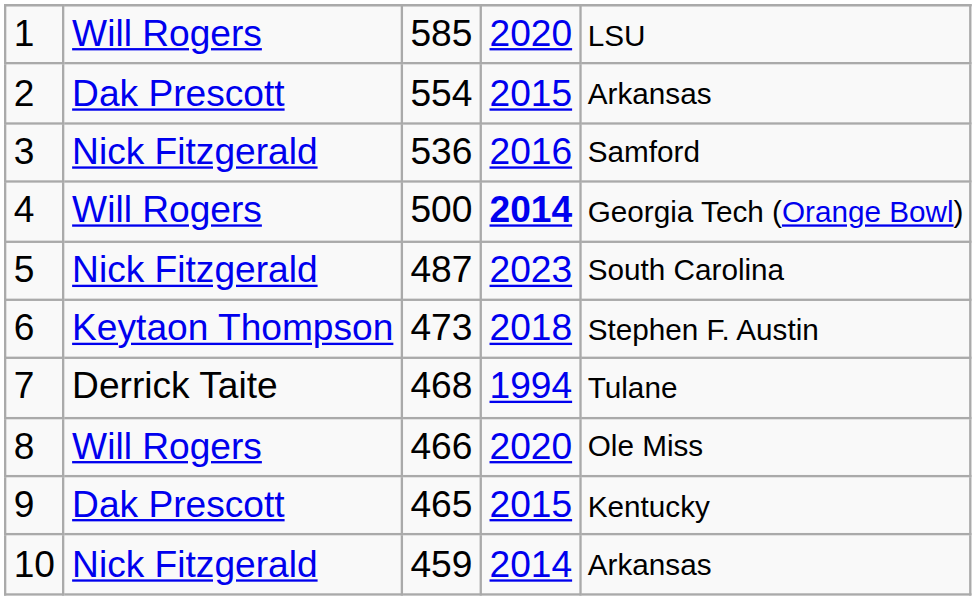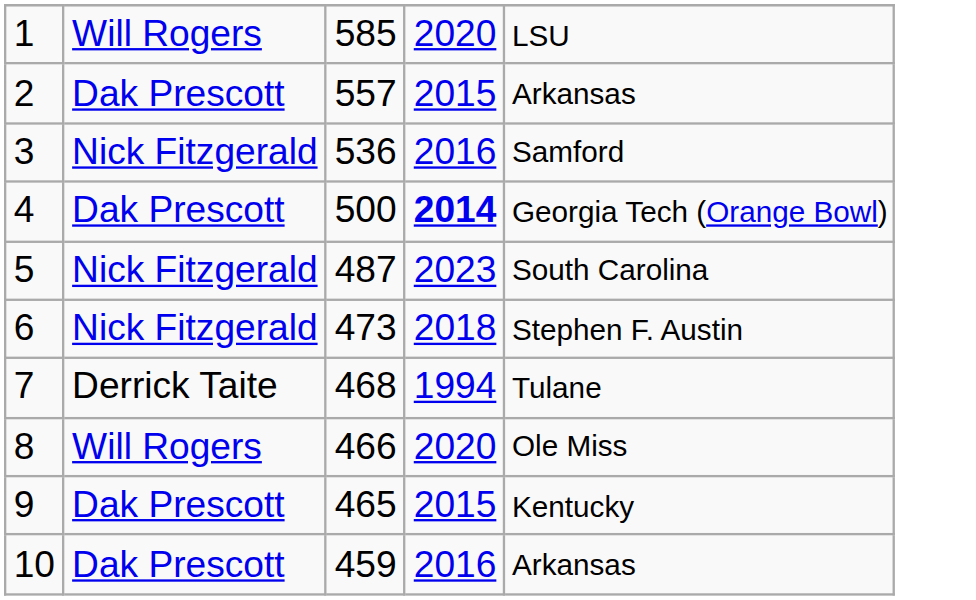 <table class="wikitable">
 <tr>
 </tr>
 <tr>
 <td>1</td>
 <td><a href='#'>Will Rogers</a></td>
 <td><abbr>585</abbr></td>
 <td><a href='#'>2020</a></td>
 <td style="font-size:80%;">LSU</td>
 </tr>
 <tr>
 <td>2</td>
 <td><a href='#'>Dak Prescott</a></td>
-<td><abbr>554</abbr></td>
+<td><abbr>557</abbr></td>
 <td><a href='#'>2015</a></td>
 <td style="font-size:80%;">Arkansas</td>
 </tr>
 <tr>
 <td>3</td>
 <td><a href='#'>Nick Fitzgerald</a></td>
 <td><abbr>536</abbr></td>
 <td><a href='#'>2016</a></td>
 <td style="font-size:80%;">Samford</td>
 </tr>
 <tr>
 <td>4</td>
-<td><a href='#'>Will Rogers</a></td>
+<td><a href='#'>Dak Prescott</a></td>
 <td><abbr>500</abbr></td>
 <td><strong><a href='#'>2014</a></strong></td>
 <td style="font-size:80%;">Georgia Tech (<a href='#'>Orange Bowl</a>)</td>
 </tr>
 <tr>
 <td>5</td>
 <td><a href='#'>Nick Fitzgerald</a></td>
 <td><abbr>487</abbr></td>
 <td><a href='#'>2023</a></td>
 <td style="font-size:80%;">South Carolina</td>
 </tr>
 <tr>
 <td>6</td>
-<td><a href='#'>Keytaon Thompson</a></td>
+<td><a href='#'>Nick Fitzgerald</a></td>
 <td><abbr>473</abbr></td>
 <td><a href='#'>2018</a></td>
 <td style="font-size:80%;">Stephen F. Austin</td>
 </tr>
 <tr>
 <td>7</td>
 <td>Derrick Taite</td>
 <td><abbr>468</abbr></td>
 <td><a href='#'>1994</a></td>
 <td style="font-size:80%;">Tulane</td>
 </tr>
 <tr>
 <td>8</td>
 <td><a href='#'>Will Rogers</a></td>
 <td><abbr>466</abbr></td>
 <td><a href='#'>2020</a></td>
 <td style="font-size:80%;">Ole Miss</td>
 </tr>
 <tr>
 <td>9</td>
 <td><a href='#'>Dak Prescott</a></td>
 <td><abbr>465</abbr></td>
 <td><a href='#'>2015</a></td>
 <td style="font-size:80%;">Kentucky</td>
 </tr>
 <tr>
 <td>10</td>
-<td><a href='#'>Nick Fitzgerald</a></td>
+<td><a href='#'>Dak Prescott</a></td>
 <td><abbr>459</abbr></td>
-<td><a href='#'>2014</a></td>
+<td><a href='#'>2016</a></td>
 <td style="font-size:80%;">Arkansas</td>
 </tr>
 </table>
